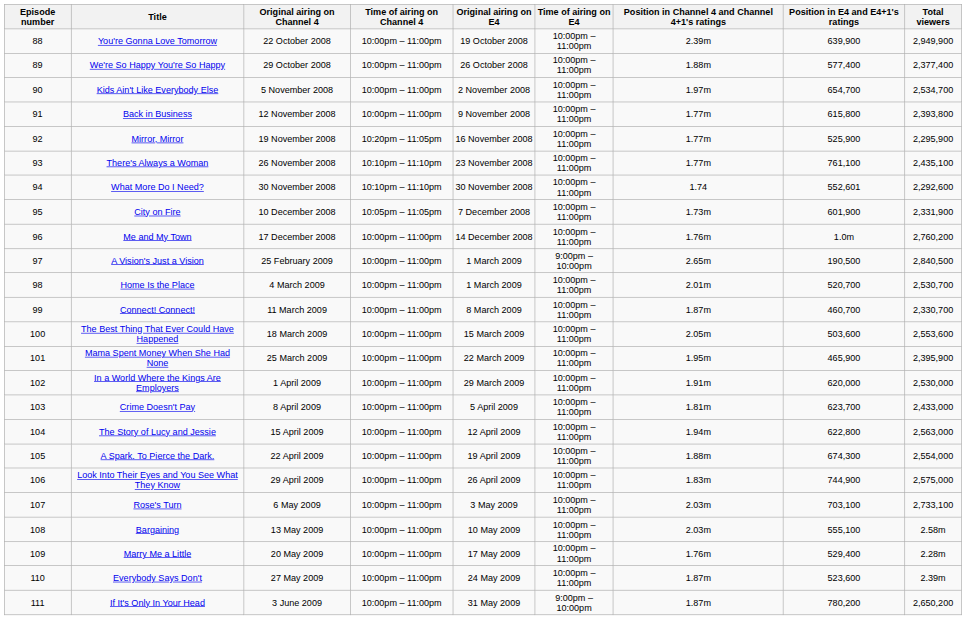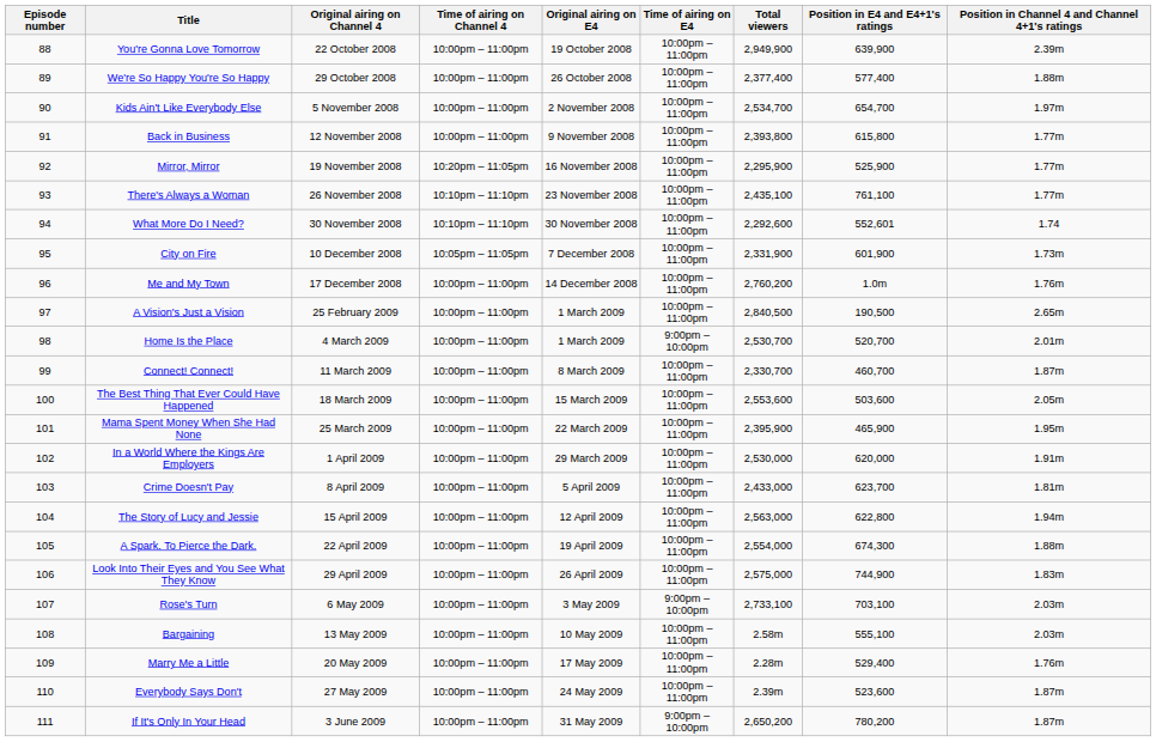 <table class="wikitable" style="font-size:90%; text-align:center; width: 96%; margin-left: auto; margin-right: auto;">
 <tr>
 <th>Episode number</th>
 <th>Title</th>
 <th>Original airing on Channel 4</th>
 <th>Time of airing on Channel 4</th>
 <th>Original airing on E4</th>
 <th>Time of airing on E4</th>
+<th>Total viewers</th>
+<th>Position in E4 and E4+1's ratings</th>
 <th>Position in Channel 4 and Channel 4+1's ratings</th>
-<th>Position in E4 and E4+1's ratings</th>
-<th>Total viewers</th>
 </tr>
 <tr>
 <td>88</td>
 <td><a href='#'>You're Gonna Love Tomorrow</a></td>
 <td>22 October 2008</td>
 <td>10:00pm – 11:00pm</td>
 <td>19 October 2008</td>
 <td>10:00pm – 11:00pm</td>
+<td>2,949,900</td>
+<td>639,900</td>
 <td>2.39m</td>
-<td>639,900</td>
-<td>2,949,900</td>
 </tr>
 <tr>
 <td>89</td>
 <td><a href='#'>We're So Happy You're So Happy</a></td>
 <td>29 October 2008</td>
 <td>10:00pm – 11:00pm</td>
 <td>26 October 2008</td>
 <td>10:00pm – 11:00pm</td>
+<td>2,377,400</td>
+<td>577,400</td>
 <td>1.88m</td>
-<td>577,400</td>
-<td>2,377,400</td>
 </tr>
 <tr>
 <td>90</td>
 <td><a href='#'>Kids Ain't Like Everybody Else</a></td>
 <td>5 November 2008</td>
 <td>10:00pm – 11:00pm</td>
 <td>2 November 2008</td>
 <td>10:00pm – 11:00pm</td>
+<td>2,534,700</td>
+<td>654,700</td>
 <td>1.97m</td>
-<td>654,700</td>
-<td>2,534,700</td>
 </tr>
 <tr>
 <td>91</td>
 <td><a href='#'>Back in Business</a></td>
 <td>12 November 2008</td>
 <td>10:00pm – 11:00pm</td>
 <td>9 November 2008</td>
 <td>10:00pm – 11:00pm</td>
+<td>2,393,800</td>
+<td>615,800</td>
 <td>1.77m</td>
-<td>615,800</td>
-<td>2,393,800</td>
 </tr>
 <tr>
 <td>92</td>
 <td><a href='#'>Mirror, Mirror</a></td>
 <td>19 November 2008</td>
 <td>10:20pm – 11:05pm</td>
 <td>16 November 2008</td>
 <td>10:00pm – 11:00pm</td>
+<td>2,295,900</td>
+<td>525,900</td>
 <td>1.77m</td>
-<td>525,900</td>
-<td>2,295,900</td>
 </tr>
 <tr>
 <td>93</td>
 <td><a href='#'>There's Always a Woman</a></td>
 <td>26 November 2008</td>
 <td>10:10pm – 11:10pm</td>
 <td>23 November 2008</td>
 <td>10:00pm – 11:00pm</td>
+<td>2,435,100</td>
+<td>761,100</td>
 <td>1.77m</td>
-<td>761,100</td>
-<td>2,435,100</td>
 </tr>
 <tr>
 <td>94</td>
 <td><a href='#'>What More Do I Need?</a></td>
 <td>30 November 2008</td>
 <td>10:10pm – 11:10pm</td>
 <td>30 November 2008</td>
 <td>10:00pm – 11:00pm</td>
+<td>2,292,600</td>
+<td>552,601</td>
 <td>1.74</td>
-<td>552,601</td>
-<td>2,292,600</td>
 </tr>
 <tr>
 <td>95</td>
 <td><a href='#'>City on Fire</a></td>
 <td>10 December 2008</td>
 <td>10:05pm – 11:05pm</td>
 <td>7 December 2008</td>
 <td>10:00pm – 11:00pm</td>
+<td>2,331,900</td>
+<td>601,900</td>
 <td>1.73m</td>
-<td>601,900</td>
-<td>2,331,900</td>
 </tr>
 <tr>
 <td>96</td>
 <td><a href='#'>Me and My Town</a></td>
 <td>17 December 2008</td>
 <td>10:00pm – 11:00pm</td>
 <td>14 December 2008</td>
 <td>10:00pm – 11:00pm</td>
+<td>2,760,200</td>
+<td>1.0m</td>
 <td>1.76m</td>
-<td>1.0m</td>
-<td>2,760,200</td>
 </tr>
 <tr>
 <td>97</td>
 <td><a href='#'>A Vision's Just a Vision</a></td>
 <td>25 February 2009</td>
 <td>10:00pm – 11:00pm</td>
 <td>1 March 2009</td>
-<td>9:00pm – 10:00pm</td>
+<td>10:00pm – 11:00pm</td>
+<td>2,840,500</td>
+<td>190,500</td>
 <td>2.65m</td>
-<td>190,500</td>
-<td>2,840,500</td>
 </tr>
 <tr>
 <td>98</td>
 <td><a href='#'>Home Is the Place</a></td>
 <td>4 March 2009</td>
 <td>10:00pm – 11:00pm</td>
 <td>1 March 2009</td>
-<td>10:00pm – 11:00pm</td>
+<td>9:00pm – 10:00pm</td>
+<td>2,530,700</td>
+<td>520,700</td>
 <td>2.01m</td>
-<td>520,700</td>
-<td>2,530,700</td>
 </tr>
 <tr>
 <td>99</td>
 <td><a href='#'>Connect! Connect!</a></td>
 <td>11 March 2009</td>
 <td>10:00pm – 11:00pm</td>
 <td>8 March 2009</td>
 <td>10:00pm – 11:00pm</td>
+<td>2,330,700</td>
+<td>460,700</td>
 <td>1.87m</td>
-<td>460,700</td>
-<td>2,330,700</td>
 </tr>
 <tr>
 <td>100</td>
 <td><a href='#'>The Best Thing That Ever Could Have Happened</a></td>
 <td>18 March 2009</td>
 <td>10:00pm – 11:00pm</td>
 <td>15 March 2009</td>
 <td>10:00pm – 11:00pm</td>
+<td>2,553,600</td>
+<td>503,600</td>
 <td>2.05m</td>
-<td>503,600</td>
-<td>2,553,600</td>
 </tr>
 <tr $>
 <td>101</td>
 <td><a href='#'>Mama Spent Money When She Had None</a></td>
 <td>25 March 2009</td>
 <td>10:00pm – 11:00pm</td>
 <td>22 March 2009</td>
 <td>10:00pm – 11:00pm</td>
+<td>2,395,900</td>
+<td>465,900</td>
 <td>1.95m</td>
-<td>465,900</td>
-<td>2,395,900</td>
 </tr>
 <tr>
 <td>102</td>
 <td><a href='#'>In a World Where the Kings Are Employers</a></td>
 <td>1 April 2009</td>
 <td>10:00pm – 11:00pm</td>
 <td>29 March 2009</td>
 <td>10:00pm – 11:00pm</td>
+<td>2,530,000</td>
+<td>620,000</td>
 <td>1.91m</td>
-<td>620,000</td>
-<td>2,530,000</td>
 </tr>
 <tr>
 <td>103</td>
 <td><a href='#'>Crime Doesn't Pay</a></td>
 <td>8 April 2009</td>
 <td>10:00pm – 11:00pm</td>
 <td>5 April 2009</td>
 <td>10:00pm – 11:00pm</td>
+<td>2,433,000</td>
+<td>623,700</td>
 <td>1.81m</td>
-<td>623,700</td>
-<td>2,433,000</td>
 </tr>
 <tr>
 <td>104</td>
 <td><a href='#'>The Story of Lucy and Jessie</a></td>
 <td>15 April 2009</td>
 <td>10:00pm – 11:00pm</td>
 <td>12 April 2009</td>
 <td>10:00pm – 11:00pm</td>
+<td>2,563,000</td>
+<td>622,800</td>
 <td>1.94m</td>
-<td>622,800</td>
-<td>2,563,000</td>
 </tr>
 <tr>
 <td>105</td>
 <td><a href='#'>A Spark. To Pierce the Dark.</a></td>
 <td>22 April 2009</td>
 <td>10:00pm – 11:00pm</td>
 <td>19 April 2009</td>
 <td>10:00pm – 11:00pm</td>
+<td>2,554,000</td>
+<td>674,300</td>
 <td>1.88m</td>
-<td>674,300</td>
-<td>2,554,000</td>
 </tr>
 <tr>
 <td>106</td>
 <td><a href='#'>Look Into Their Eyes and You See What They Know</a></td>
 <td>29 April 2009</td>
 <td>10:00pm – 11:00pm</td>
 <td>26 April 2009</td>
 <td>10:00pm – 11:00pm</td>
+<td>2,575,000</td>
+<td>744,900</td>
 <td>1.83m</td>
-<td>744,900</td>
-<td>2,575,000</td>
 </tr>
 <tr>
 <td>107</td>
 <td><a href='#'>Rose's Turn</a></td>
 <td>6 May 2009</td>
 <td>10:00pm – 11:00pm</td>
 <td>3 May 2009</td>
-<td>10:00pm – 11:00pm</td>
+<td>9:00pm – 10:00pm</td>
+<td>2,733,100</td>
+<td>703,100</td>
 <td>2.03m</td>
-<td>703,100</td>
-<td>2,733,100</td>
 </tr>
 <tr>
 <td>108</td>
 <td><a href='#'>Bargaining</a></td>
 <td>13 May 2009</td>
 <td>10:00pm – 11:00pm</td>
 <td>10 May 2009</td>
 <td>10:00pm – 11:00pm</td>
+<td>2.58m</td>
+<td>555,100</td>
 <td>2.03m</td>
-<td>555,100</td>
-<td>2.58m</td>
 </tr>
 <tr>
 <td>109</td>
 <td><a href='#'>Marry Me a Little</a></td>
 <td>20 May 2009</td>
 <td>10:00pm – 11:00pm</td>
 <td>17 May 2009</td>
 <td>10:00pm – 11:00pm</td>
+<td>2.28m</td>
+<td>529,400</td>
 <td>1.76m</td>
-<td>529,400</td>
-<td>2.28m</td>
 </tr>
 <tr>
 <td>110</td>
 <td><a href='#'>Everybody Says Don't</a></td>
 <td>27 May 2009</td>
 <td>10:00pm – 11:00pm</td>
 <td>24 May 2009</td>
 <td>10:00pm – 11:00pm</td>
+<td>2.39m</td>
+<td>523,600</td>
 <td>1.87m</td>
-<td>523,600</td>
-<td>2.39m</td>
 </tr>
 <tr>
 <td>111</td>
 <td><a href='#'>If It's Only In Your Head</a></td>
 <td>3 June 2009</td>
 <td>10:00pm – 11:00pm</td>
 <td>31 May 2009</td>
 <td>9:00pm – 10:00pm</td>
+<td>2,650,200</td>
+<td>780,200</td>
 <td>1.87m</td>
-<td>780,200</td>
-<td>2,650,200</td>
 </tr>
 </table>
